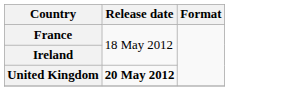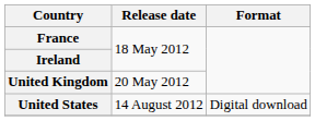 <table class="wikitable plainrowheaders">
 <tr>
 <th scope="col">Country</th>
 <th scope="col">Release date</th>
 <th scope="col">Format</th>
 </tr>
 <tr>
 <th scope="row">France</th>
 <td rowspan="2">18 May 2012</td>
 <td rowspan="3"></td>
 </tr>
 <tr>
 <th scope="row">Ireland</th>
 </tr>
 <tr>
 <th scope="row">United Kingdom</th>
-<td><strong>20 May 2012</strong></td>
+<td>20 May 2012</td>
+</tr>
+<tr>
+<th scope="row">United States</th>
+<td>14 August 2012</td>
+<td>Digital download</td>
 </tr>
 <tr>
 </tr>
 </table>
